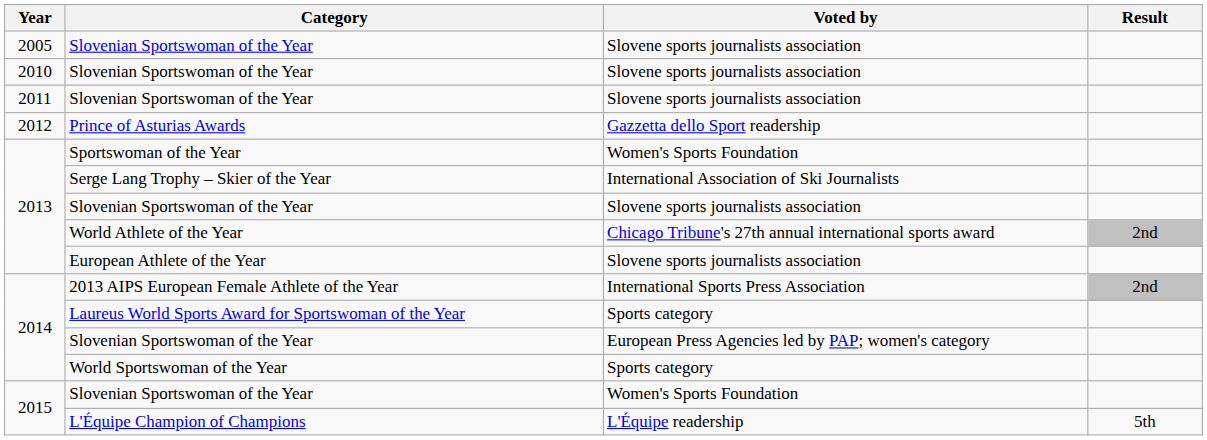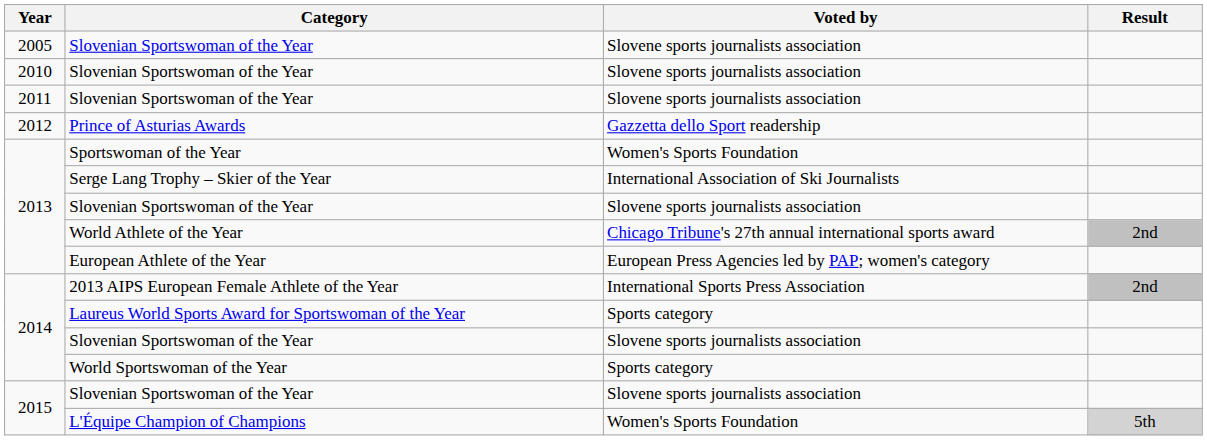 <table class="wikitable sortable">
 <tr>
 <th style="width:50px;">Year</th>
 <th style="width:500px;">Category</th>
 <th style="width:450px;">Voted by</th>
 <th style="width:100px;">Result</th>
 </tr>
 <tr>
 <td align=center>2005</td>
 <td><a href='#'>Slovenian Sportswoman of the Year</a></td>
 <td>Slovene sports journalists association</td>
 <td></td>
 </tr>
 <tr>
 <td align=center>2010</td>
 <td>Slovenian Sportswoman of the Year</td>
 <td>Slovene sports journalists association</td>
 <td></td>
 </tr>
 <tr>
 <td align=center>2011</td>
 <td>Slovenian Sportswoman of the Year</td>
 <td>Slovene sports journalists association</td>
 <td></td>
 </tr>
 <tr>
 <td align=center>2012</td>
 <td><a href='#'>Prince of Asturias Awards</a></td>
 <td><a href='#'>Gazzetta dello Sport</a> readership</td>
 <td></td>
 </tr>
 <tr>
 <td style="text-align:center;" rowspan="5">2013</td>
 <td>Sportswoman of the Year</td>
 <td>Women's Sports Foundation</td>
 <td></td>
 </tr>
 <tr>
 <td>Serge Lang Trophy – Skier of the Year</td>
 <td>International Association of Ski Journalists</td>
 <td></td>
 </tr>
 <tr>
 <td>Slovenian Sportswoman of the Year</td>
 <td>Slovene sports journalists association</td>
 <td></td>
 </tr>
 <tr>
 <td>World Athlete of the Year</td>
 <td><a href='#'>Chicago Tribune</a>'s 27th annual international sports award</td>
 <td style="text-align:center; background:silver;">2nd</td>
 </tr>
 <tr>
 <td>European Athlete of the Year</td>
-<td>Slovene sports journalists association</td>
+<td>European Press Agencies led by <a href='#'>PAP</a>; women's category</td>
 <td></td>
 </tr>
 <tr>
 <td style="text-align:center;" rowspan="4">2014</td>
 <td>2013 AIPS European Female Athlete of the Year</td>
 <td>International Sports Press Association</td>
 <td style="text-align:center; background:silver;">2nd</td>
 </tr>
 <tr>
 <td><a href='#'>Laureus World Sports Award for Sportswoman of the Year</a></td>
 <td>Sports category</td>
 <td></td>
 </tr>
 <tr>
 <td>Slovenian Sportswoman of the Year</td>
-<td>European Press Agencies led by <a href='#'>PAP</a>; women's category</td>
+<td>Slovene sports journalists association</td>
 <td></td>
 </tr>
 <tr>
 <td>World Sportswoman of the Year</td>
 <td>Sports category</td>
 <td></td>
 </tr>
 <tr>
 <td style="text-align:center;" rowspan="2">2015</td>
 <td>Slovenian Sportswoman of the Year</td>
-<td>Women's Sports Foundation</td>
+<td>Slovene sports journalists association</td>
 <td></td>
 </tr>
 <tr>
 <td><a href='#'>L'Équipe Champion of Champions</a></td>
-<td><a href='#'>L'Équipe</a> readership</td>
-<td style="text-align:center">5th</td>
+<td>Women's Sports Foundation</td>
+<td style="background: lightgrey; text-align:center">5th</td>
 </tr>
 </table>
